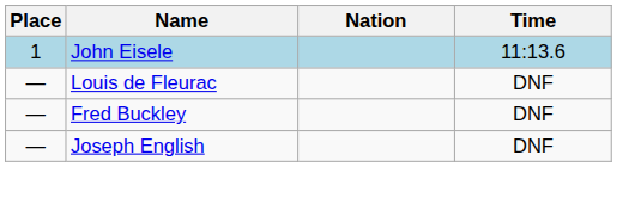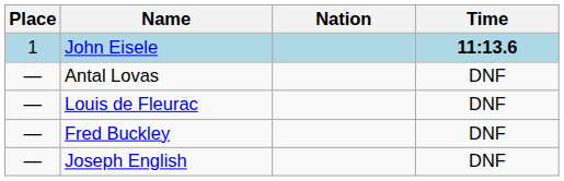 <table class=wikitable>
 <tr>
 <th width=20>Place</th>
 <th width=180>Name</th>
 <th width=120>Nation</th>
 <th width=120>Time</th>
 </tr>
 <tr bgcolor=lightblue>
 <td align=center>1</td>
 <td><a href='#'>John Eisele</a></td>
 <td></td>
-<td align=center>11:13.6</td>
+<td align=center><strong>11:13.6</strong></td>
+</tr>
+<tr>
+<td align=center>—</td>
+<td>Antal Lovas</td>
+<td></td>
+<td align=center>DNF</td>
 </tr>
 <tr>
 <td align=center>—</td>
 <td><a href='#'>Louis de Fleurac</a></td>
 <td></td>
 <td align=center>DNF</td>
 </tr>
 <tr>
 <td align=center>—</td>
 <td><a href='#'>Fred Buckley</a></td>
 <td></td>
 <td align=center>DNF</td>
 </tr>
 <tr>
 <td align=center>—</td>
 <td><a href='#'>Joseph English</a></td>
 <td></td>
 <td align=center>DNF</td>
 </tr>
 </table>
